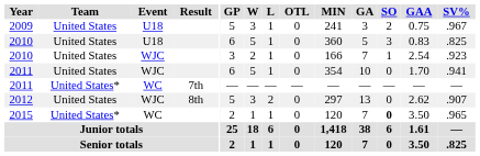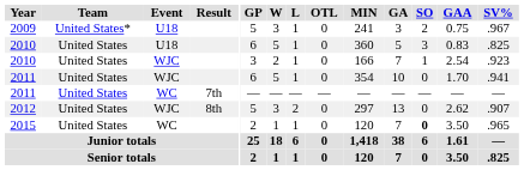 <table border="0" cellpadding="1" cellspacing="0" ID="Table3" style="text-align:center; width:40em">
 <tr ALIGN="center" bgcolor="#e0e0e0">
 <th>Year</th>
 <th>Team</th>
 <th>Event</th>
 <th>Result</th>
 <th rowspan="99" bgcolor="#ffffff"></th>
 <th>GP</th>
 <th>W</th>
 <th>L</th>
 <th>OTL</th>
 <th>MIN</th>
 <th>GA</th>
 <th><a href='#'>SO</a></th>
 <th><a href='#'>GAA</a></th>
 <th><a href='#'>SV%</a></th>
 </tr>
 <tr>
 <td><a href='#'>2009</a></td>
-<td><a href='#'>United States</a></td>
+<td><a href='#'>United States</a>*</td>
 <td><a href='#'>U18</a></td>
 <td></td>
 <td>5</td>
 <td>3</td>
 <td>1</td>
 <td>0</td>
 <td>241</td>
 <td>3</td>
 <td>2</td>
 <td>0.75</td>
 <td>.967</td>
 </tr>
 <tr bgcolor="#f0f0f0">
 <td><a href='#'>2010</a></td>
 <td>United States</td>
 <td>U18</td>
 <td></td>
 <td>6</td>
 <td>5</td>
 <td>1</td>
 <td>0</td>
 <td>360</td>
 <td>5</td>
 <td>3</td>
 <td>0.83</td>
 <td>.825</td>
 </tr>
 <tr>
 <td><a href='#'>2010</a></td>
 <td>United States</td>
 <td><a href='#'>WJC</a></td>
 <td></td>
 <td>3</td>
 <td>2</td>
 <td>1</td>
 <td>0</td>
 <td>166</td>
 <td>7</td>
 <td>1</td>
 <td>2.54</td>
 <td>.923</td>
 </tr>
 <tr bgcolor="#f0f0f0">
 <td><a href='#'>2011</a></td>
 <td>United States</td>
 <td>WJC</td>
 <td></td>
 <td>6</td>
 <td>5</td>
 <td>1</td>
 <td>0</td>
 <td>354</td>
 <td>10</td>
 <td>0</td>
 <td>1.70</td>
 <td>.941</td>
 </tr>
 <tr>
 <td><a href='#'>2011</a></td>
-<td><a href='#'>United States</a>*</td>
+<td><a href='#'>United States</a></td>
 <td><a href='#'>WC</a></td>
 <td>7th</td>
 <td>—</td>
 <td>—</td>
 <td>—</td>
 <td>—</td>
 <td>—</td>
 <td>—</td>
 <td>—</td>
 <td>—</td>
 <td>—</td>
 </tr>
 <tr bgcolor="#f0f0f0">
 <td><a href='#'>2012</a></td>
 <td>United States</td>
 <td>WJC</td>
 <td>8th</td>
 <td>5</td>
 <td>3</td>
 <td>2</td>
 <td>0</td>
 <td>297</td>
 <td>13</td>
 <td>0</td>
 <td>2.62</td>
 <td>.907</td>
 </tr>
 <tr>
 <td><a href='#'>2015</a></td>
-<td><a href='#'>United States</a>*</td>
+<td>United States</td>
 <td>WC</td>
 <td></td>
 <td>2</td>
 <td>1</td>
 <td>1</td>
 <td>0</td>
 <td>120</td>
 <td>7</td>
 <td><strong>0</strong></td>
 <td>3.50</td>
 <td>.965</td>
 </tr>
 <tr bgcolor="#e0e0e0">
 <th colspan=4>Junior totals</th>
 <th>25</th>
 <th>18</th>
 <th>6</th>
 <th>0</th>
 <th>1,418</th>
 <th>38</th>
 <th>6</th>
 <th>1.61</th>
 <th>—</th>
 </tr>
 <tr bgcolor="#e0e0e0">
 <th colspan=4>Senior totals</th>
 <th>2</th>
 <th>1</th>
 <th>1</th>
 <th>0</th>
 <th>120</th>
 <th>7</th>
 <th>0</th>
 <th>3.50</th>
 <th>.825</th>
 </tr>
 </table>
